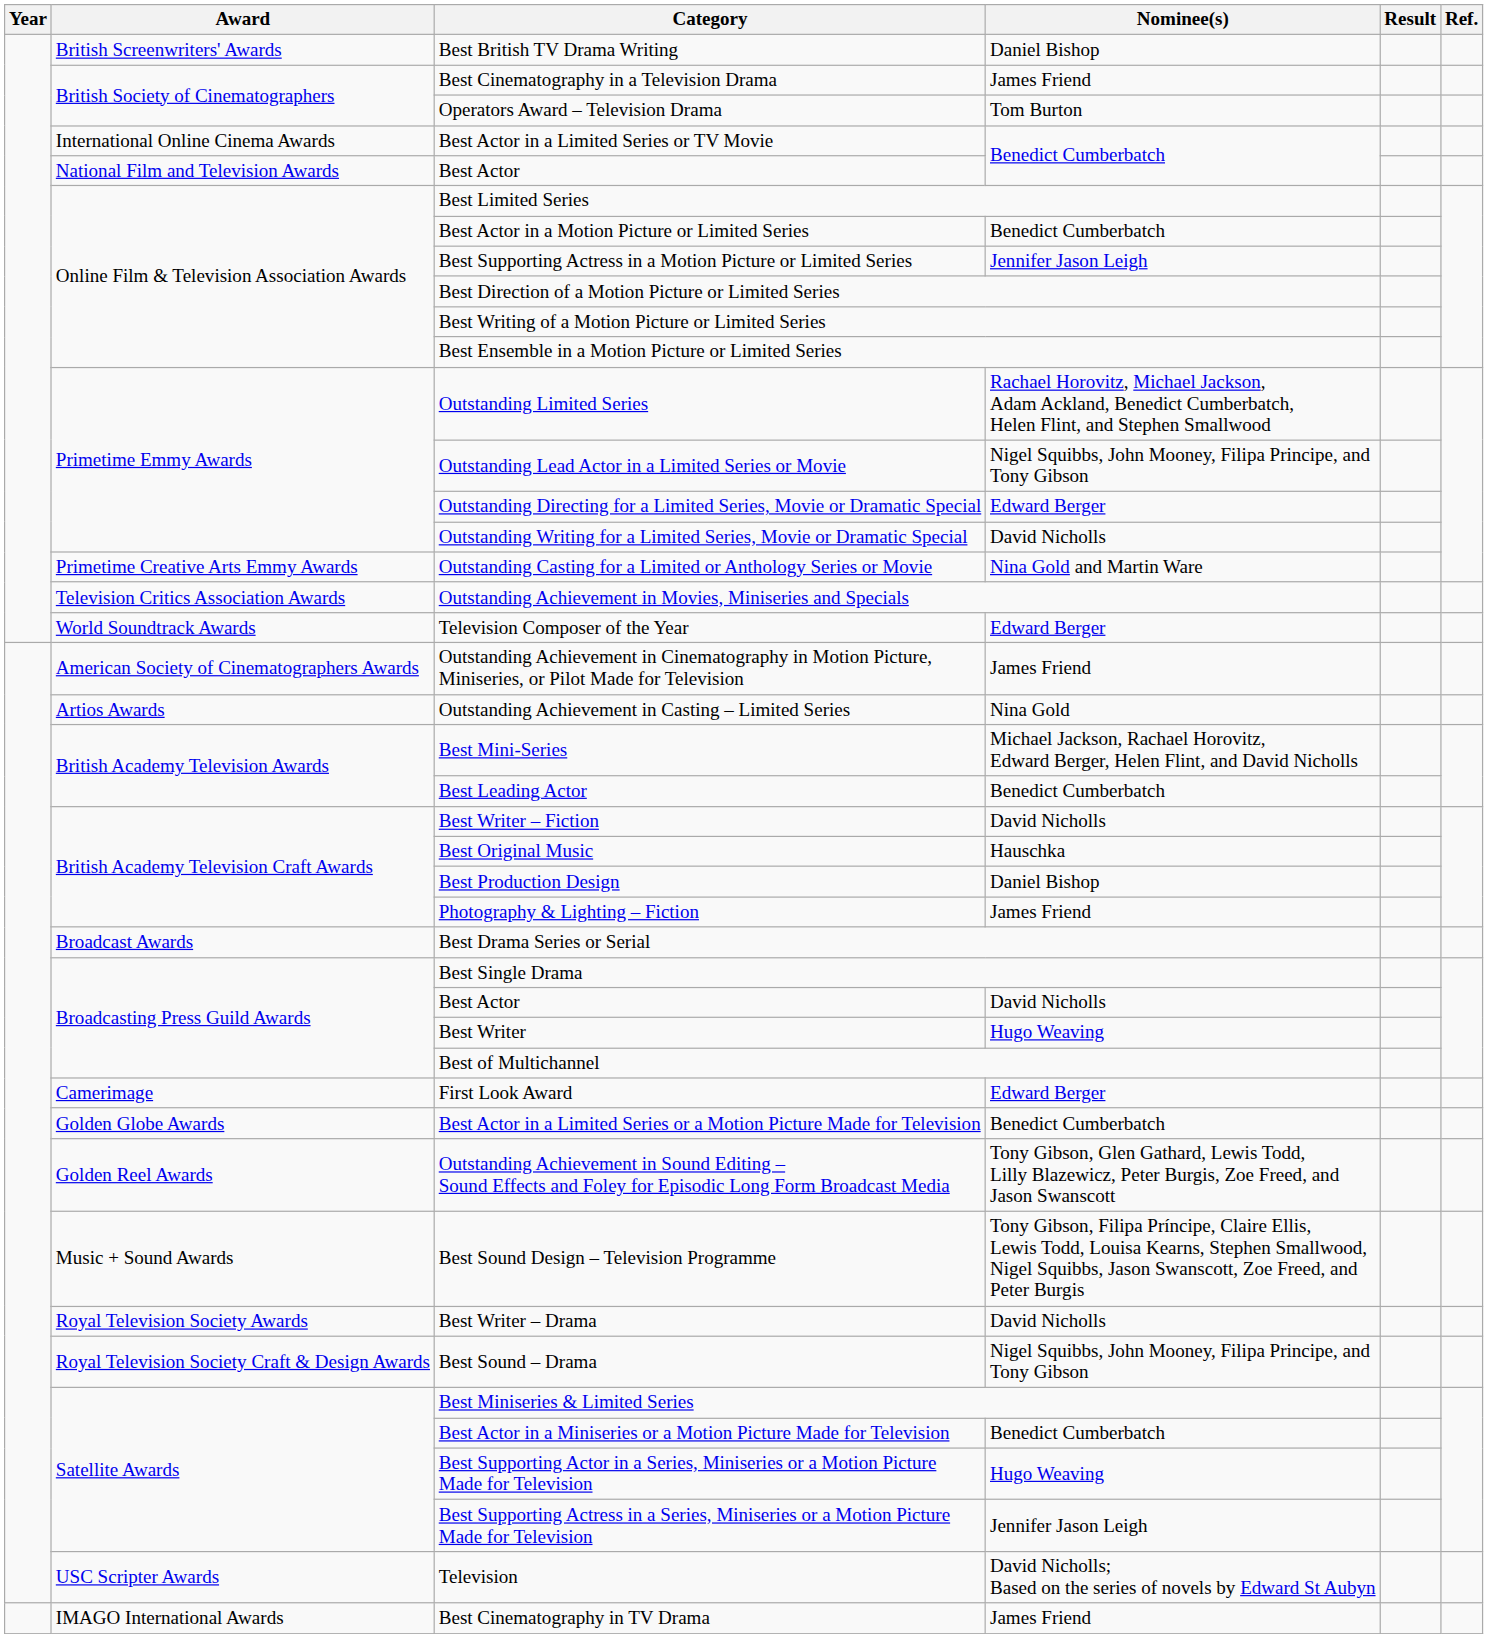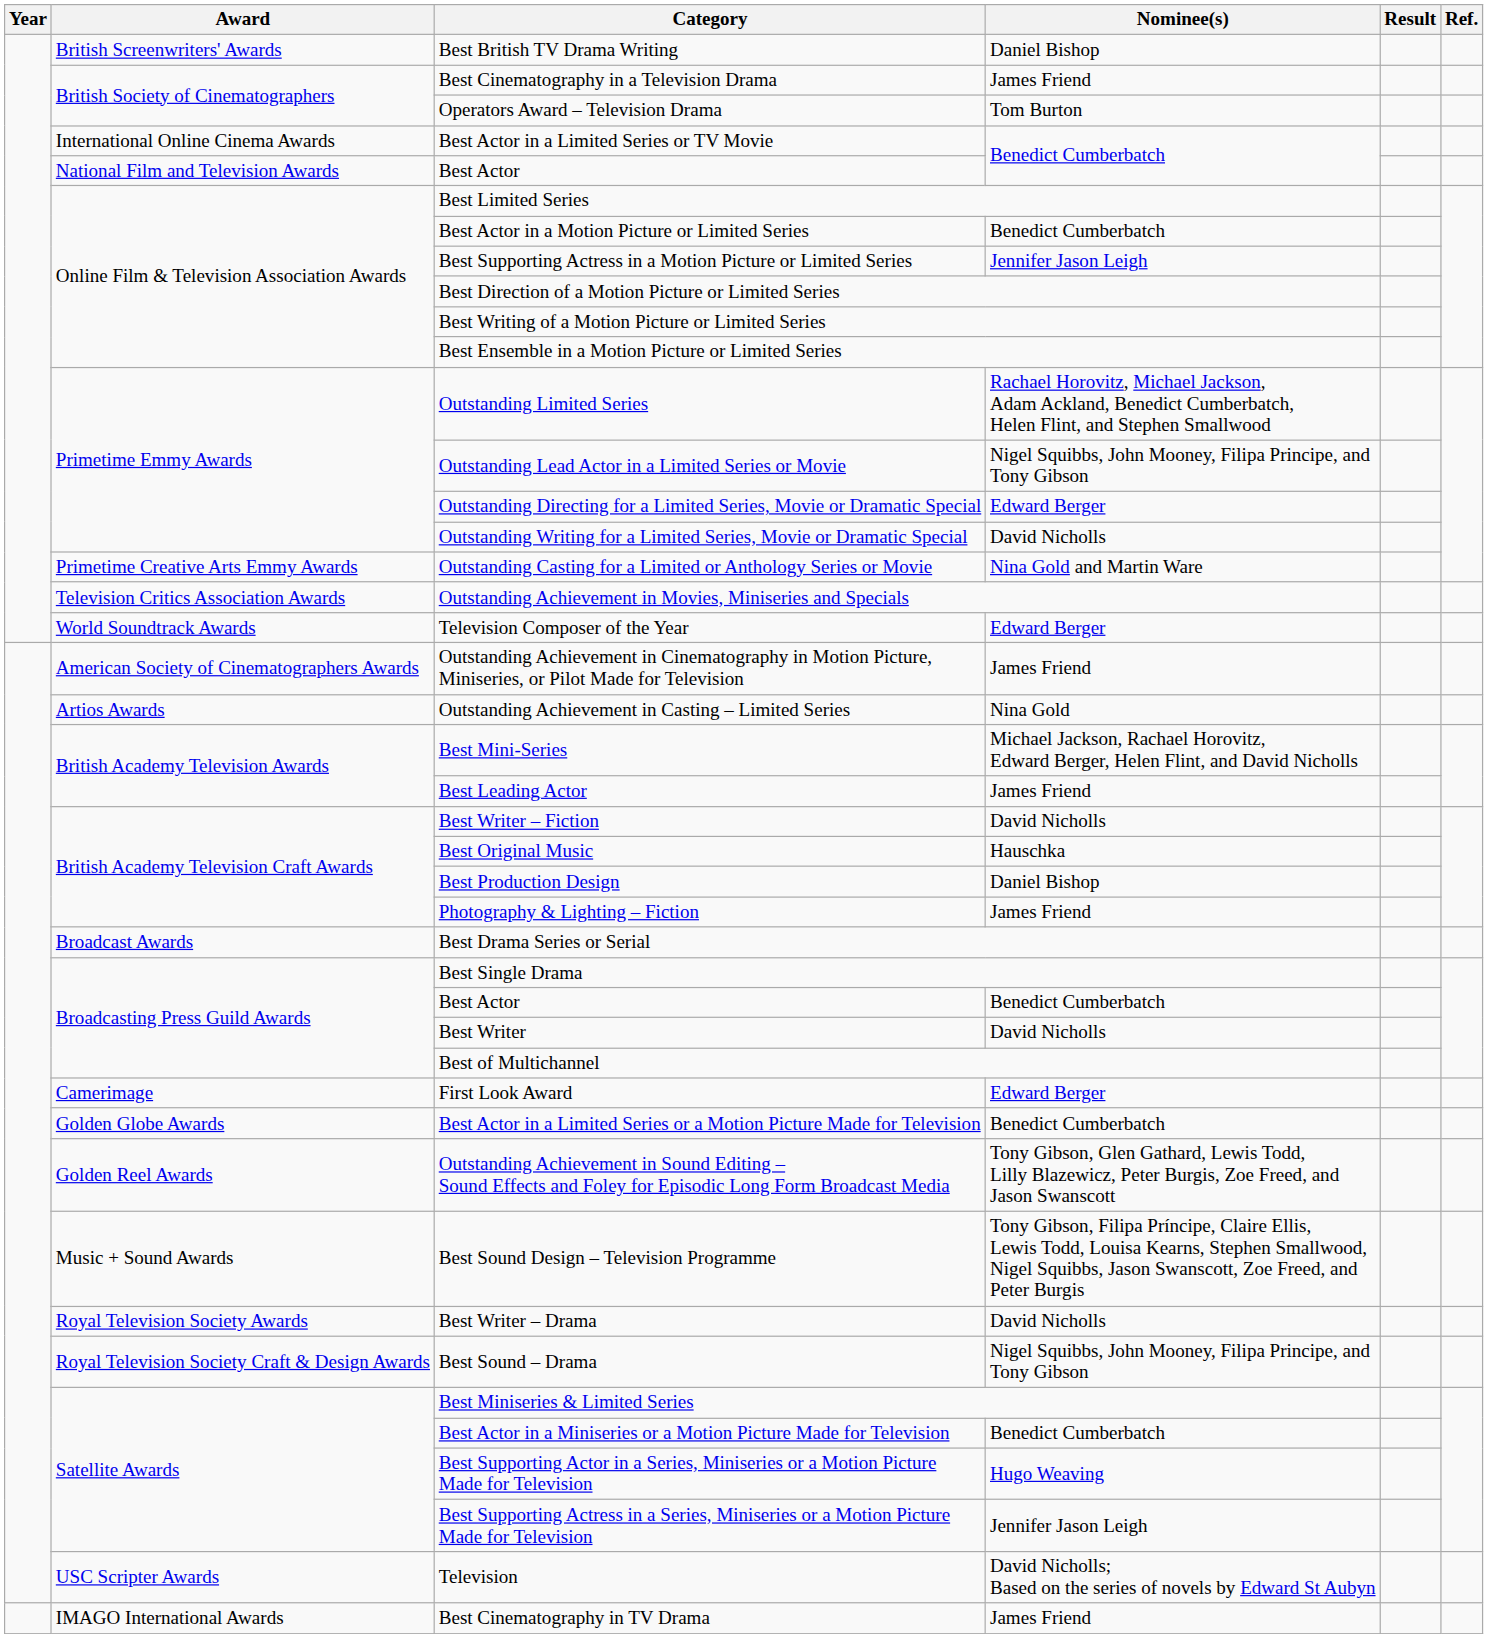 <table class="wikitable sortable">
 <tr>
 <th>Year</th>
 <th>Award</th>
 <th>Category</th>
 <th>Nominee(s)</th>
 <th>Result</th>
 <th>Ref.</th>
 </tr>
 <tr>
 <td rowspan="18"></td>
 <td><a href='#'>British Screenwriters' Awards</a></td>
 <td>Best British TV Drama Writing</td>
 <td>Daniel Bishop</td>
 <td></td>
 <td align="center"></td>
 </tr>
 <tr>
 <td rowspan="2"><a href='#'>British Society of Cinematographers</a></td>
 <td>Best Cinematography in a Television Drama</td>
 <td>James Friend </td>
 <td></td>
 <td align="center"></td>
 </tr>
 <tr>
 <td>Operators Award – Television Drama</td>
 <td>Tom Burton</td>
 <td></td>
 <td align="center"></td>
 </tr>
 <tr>
 <td>International Online Cinema Awards</td>
 <td>Best Actor in a Limited Series or TV Movie</td>
 <td rowspan="2"><a href='#'>Benedict Cumberbatch</a></td>
 <td></td>
 <td align="center"></td>
 </tr>
 <tr>
 <td><a href='#'>National Film and Television Awards</a></td>
 <td>Best Actor</td>
 <td></td>
 <td align="center"></td>
 </tr>
 <tr>
 <td rowspan="6">Online Film & Television Association Awards</td>
 <td colspan="2">Best Limited Series</td>
 <td></td>
 <td align="center" rowspan="6"></td>
 </tr>
 <tr>
 <td>Best Actor in a Motion Picture or Limited Series</td>
 <td>Benedict Cumberbatch</td>
 <td></td>
 </tr>
 <tr>
 <td>Best Supporting Actress in a Motion Picture or Limited Series</td>
 <td><a href='#'>Jennifer Jason Leigh</a></td>
 <td></td>
 </tr>
 <tr>
 <td colspan="2">Best Direction of a Motion Picture or Limited Series</td>
 <td></td>
 </tr>
 <tr>
 <td colspan="2">Best Writing of a Motion Picture or Limited Series</td>
 <td></td>
 </tr>
 <tr>
 <td colspan="2">Best Ensemble in a Motion Picture or Limited Series</td>
 <td></td>
 </tr>
 <tr>
 <td rowspan="4"><a href='#'>Primetime Emmy Awards</a></td>
 <td><a href='#'>Outstanding Limited Series</a></td>
 <td><a href='#'>Rachael Horovitz</a>, <a href='#'>Michael Jackson</a>, <br> Adam Ackland, Benedict Cumberbatch, <br> Helen Flint, and Stephen Smallwood</td>
 <td></td>
 <td align="center" rowspan="5"> <br> </td>
 </tr>
 <tr>
 <td><a href='#'>Outstanding Lead Actor in a Limited Series or Movie</a></td>
 <td>Nigel Squibbs, John Mooney, Filipa Principe, and <br> Tony Gibson</td>
 <td></td>
 </tr>
 <tr>
 <td><a href='#'>Outstanding Directing for a Limited Series, Movie or Dramatic Special</a></td>
 <td><a href='#'>Edward Berger</a></td>
 <td></td>
 </tr>
 <tr>
 <td><a href='#'>Outstanding Writing for a Limited Series, Movie or Dramatic Special</a></td>
 <td>David Nicholls</td>
 <td></td>
 </tr>
 <tr>
 <td><a href='#'>Primetime Creative Arts Emmy Awards</a></td>
 <td><a href='#'>Outstanding Casting for a Limited or Anthology Series or Movie</a></td>
 <td><a href='#'>Nina Gold</a> and Martin Ware</td>
 <td></td>
 </tr>
 <tr>
 <td><a href='#'>Television Critics Association Awards</a></td>
 <td colspan="2"><a href='#'>Outstanding Achievement in Movies, Miniseries and Specials</a></td>
 <td></td>
 <td align="center"></td>
 </tr>
 <tr>
 <td><a href='#'>World Soundtrack Awards</a></td>
 <td>Television Composer of the Year</td>
 <td><a href='#'>Edward Berger</a></td>
 <td></td>
 <td align="center"></td>
 </tr>
 <tr>
 <td rowspan="24"></td>
 <td><a href='#'>American Society of Cinematographers Awards</a></td>
 <td>Outstanding Achievement in Cinematography in Motion Picture, <br> Miniseries, or Pilot Made for Television</td>
 <td>James Friend </td>
 <td></td>
 <td align="center"></td>
 </tr>
 <tr>
 <td><a href='#'>Artios Awards</a></td>
 <td>Outstanding Achievement in Casting – Limited Series</td>
 <td>Nina Gold</td>
 <td></td>
 <td align="center"></td>
 </tr>
 <tr>
 <td rowspan="2"><a href='#'>British Academy Television Awards</a></td>
 <td><a href='#'>Best Mini-Series</a></td>
 <td>Michael Jackson, Rachael Horovitz, <br> Edward Berger, Helen Flint, and David Nicholls</td>
 <td></td>
 <td align="center" rowspan="2"></td>
 </tr>
 <tr>
 <td><a href='#'>Best Leading Actor</a></td>
-<td>Benedict Cumberbatch</td>
+<td>James Friend</td>
 <td></td>
 </tr>
 <tr>
 <td rowspan="4"><a href='#'>British Academy Television Craft Awards</a></td>
 <td><a href='#'>Best Writer – Fiction</a></td>
 <td>David Nicholls</td>
 <td></td>
 <td align="center" rowspan="4"></td>
 </tr>
 <tr>
 <td><a href='#'>Best Original Music</a></td>
 <td>Hauschka</td>
 <td></td>
 </tr>
 <tr>
 <td><a href='#'>Best Production Design</a></td>
 <td>Daniel Bishop</td>
 <td></td>
 </tr>
 <tr>
 <td><a href='#'>Photography & Lighting – Fiction</a></td>
 <td>James Friend</td>
 <td></td>
 </tr>
 <tr>
 <td><a href='#'>Broadcast Awards</a></td>
 <td colspan="2">Best Drama Series or Serial</td>
 <td></td>
 <td align="center"></td>
 </tr>
 <tr>
 <td rowspan="4"><a href='#'>Broadcasting Press Guild Awards</a></td>
 <td colspan="2">Best Single Drama</td>
 <td></td>
 <td align="center" rowspan="4"> <br> </td>
 </tr>
 <tr>
 <td>Best Actor</td>
-<td>David Nicholls</td>
+<td>Benedict Cumberbatch</td>
 <td></td>
 </tr>
 <tr>
 <td>Best Writer</td>
-<td><a href='#'>Hugo Weaving</a></td>
+<td>David Nicholls</td>
 <td></td>
 </tr>
 <tr>
 <td colspan="2">Best of Multichannel</td>
 <td></td>
 </tr>
 <tr>
 <td><a href='#'>Camerimage</a></td>
 <td>First Look Award</td>
 <td><a href='#'>Edward Berger</a></td>
 <td></td>
 <td align="center"></td>
 </tr>
 <tr>
 <td><a href='#'>Golden Globe Awards</a></td>
 <td><a href='#'>Best Actor in a Limited Series or a Motion Picture Made for Television</a></td>
 <td>Benedict Cumberbatch</td>
 <td></td>
 <td align="center"></td>
 </tr>
 <tr>
 <td><a href='#'>Golden Reel Awards</a></td>
 <td><a href='#'>Outstanding Achievement in Sound Editing – <br> Sound Effects and Foley for Episodic Long Form Broadcast Media</a></td>
 <td>Tony Gibson, Glen Gathard, Lewis Todd, <br> Lilly Blazewicz, Peter Burgis, Zoe Freed, and <br> Jason Swanscott </td>
 <td></td>
 <td align="center"></td>
 </tr>
 <tr>
 <td>Music + Sound Awards</td>
 <td>Best Sound Design – Television Programme</td>
 <td>Tony Gibson, Filipa Príncipe, Claire Ellis, <br> Lewis Todd, Louisa Kearns, Stephen Smallwood, <br> Nigel Squibbs, Jason Swanscott, Zoe Freed, and <br> Peter Burgis</td>
 <td></td>
 <td align="center"></td>
 </tr>
 <tr>
 <td><a href='#'>Royal Television Society Awards</a></td>
 <td>Best Writer – Drama</td>
 <td>David Nicholls</td>
 <td></td>
 <td align="center"></td>
 </tr>
 <tr>
 <td><a href='#'>Royal Television Society Craft & Design Awards</a></td>
 <td>Best Sound – Drama</td>
 <td>Nigel Squibbs, John Mooney, Filipa Principe, and <br> Tony Gibson</td>
 <td></td>
 <td align="center"></td>
 </tr>
 <tr>
 <td rowspan="4"><a href='#'>Satellite Awards</a></td>
 <td colspan="2"><a href='#'>Best Miniseries & Limited Series</a></td>
 <td></td>
 <td align="center" rowspan="4"></td>
 </tr>
 <tr>
 <td><a href='#'>Best Actor in a Miniseries or a Motion Picture Made for Television</a></td>
 <td>Benedict Cumberbatch</td>
 <td></td>
 </tr>
 <tr>
 <td><a href='#'>Best Supporting Actor in a Series, Miniseries or a Motion Picture <br> Made for Television</a></td>
 <td><a href='#'>Hugo Weaving</a></td>
 <td></td>
 </tr>
 <tr>
 <td><a href='#'>Best Supporting Actress in a Series, Miniseries or a Motion Picture <br> Made for Television</a></td>
 <td>Jennifer Jason Leigh</td>
 <td></td>
 </tr>
 <tr>
 <td><a href='#'>USC Scripter Awards</a></td>
 <td>Television</td>
 <td>David Nicholls; <br> Based on the series of novels by <a href='#'>Edward St Aubyn</a></td>
 <td></td>
 <td align="center"></td>
 </tr>
 <tr>
 <td rowspan="2"></td>
 <td>IMAGO International Awards</td>
 <td>Best Cinematography in TV Drama</td>
 <td>James Friend </td>
 <td></td>
 <td align="center"></td>
 </tr>
 </table>
